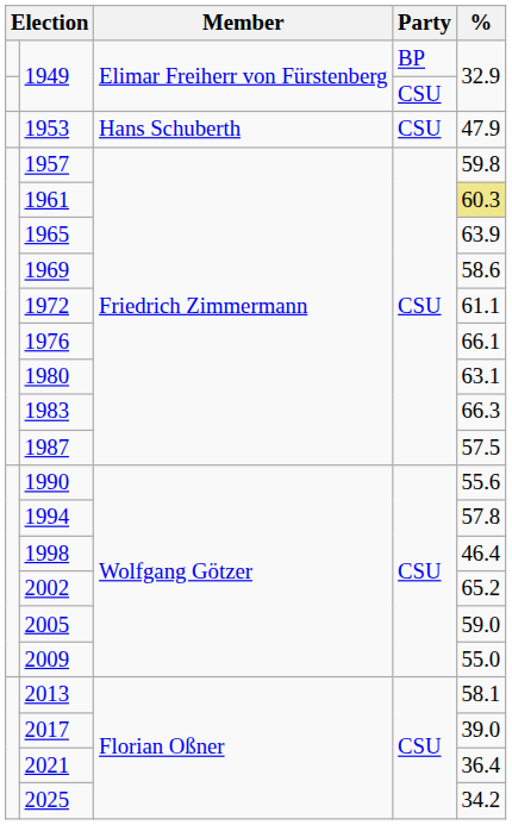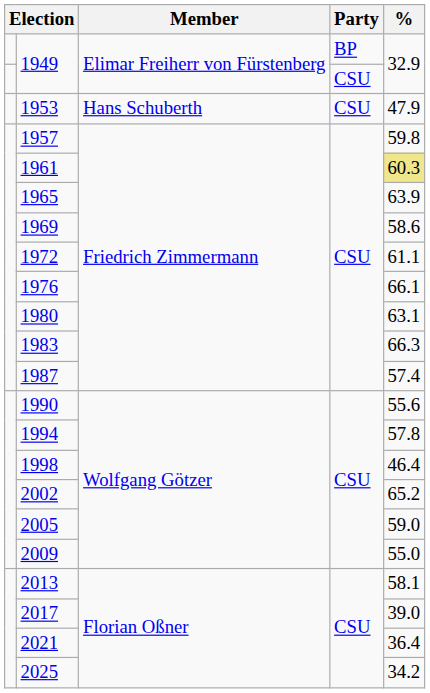 <table class=wikitable>
 <tr>
 <th colspan=2>Election</th>
 <th>Member</th>
 <th>Party</th>
 <th>%</th>
 </tr>
 <tr>
 <td bgcolor=></td>
 <td rowspan=2><a href='#'>1949</a></td>
 <td rowspan=2><a href='#'>Elimar Freiherr von Fürstenberg</a></td>
 <td><a href='#'>BP</a></td>
 <td rowspan=2 align=right>32.9</td>
 </tr>
 <tr>
 <td bgcolor=></td>
 <td><a href='#'>CSU</a></td>
 </tr>
 <tr>
 <td bgcolor=></td>
 <td><a href='#'>1953</a></td>
 <td><a href='#'>Hans Schuberth</a></td>
 <td><a href='#'>CSU</a></td>
 <td align=right>47.9</td>
 </tr>
 <tr>
 <td rowspan=9 bgcolor=></td>
 <td><a href='#'>1957</a></td>
 <td rowspan=9><a href='#'>Friedrich Zimmermann</a></td>
 <td rowspan=9><a href='#'>CSU</a></td>
 <td align=right>59.8</td>
 </tr>
 <tr>
 <td><a href='#'>1961</a></td>
 <td align=right style="background: khaki;">60.3</td>
 </tr>
 <tr>
 <td><a href='#'>1965</a></td>
 <td align=right>63.9</td>
 </tr>
 <tr>
 <td><a href='#'>1969</a></td>
 <td align=right>58.6</td>
 </tr>
 <tr>
 <td><a href='#'>1972</a></td>
 <td align=right>61.1</td>
 </tr>
 <tr>
 <td><a href='#'>1976</a></td>
 <td align=right>66.1</td>
 </tr>
 <tr>
 <td><a href='#'>1980</a></td>
 <td align=right>63.1</td>
 </tr>
 <tr>
 <td><a href='#'>1983</a></td>
 <td align=right>66.3</td>
 </tr>
 <tr>
 <td><a href='#'>1987</a></td>
-<td align=right>57.5</td>
+<td align=right>57.4</td>
 </tr>
 <tr>
 <td rowspan=6 bgcolor=></td>
 <td><a href='#'>1990</a></td>
 <td rowspan=6><a href='#'>Wolfgang Götzer</a></td>
 <td rowspan=6><a href='#'>CSU</a></td>
 <td align=right>55.6</td>
 </tr>
 <tr>
 <td><a href='#'>1994</a></td>
 <td align=right>57.8</td>
 </tr>
 <tr>
 <td><a href='#'>1998</a></td>
 <td align=right>46.4</td>
 </tr>
 <tr>
 <td><a href='#'>2002</a></td>
 <td align=right>65.2</td>
 </tr>
 <tr>
 <td><a href='#'>2005</a></td>
 <td align=right>59.0</td>
 </tr>
 <tr>
 <td><a href='#'>2009</a></td>
 <td align=right>55.0</td>
 </tr>
 <tr>
 <td rowspan=4 bgcolor=></td>
 <td><a href='#'>2013</a></td>
 <td rowspan=4><a href='#'>Florian Oßner</a></td>
 <td rowspan=4><a href='#'>CSU</a></td>
 <td align=right>58.1</td>
 </tr>
 <tr>
 <td><a href='#'>2017</a></td>
 <td align=right>39.0</td>
 </tr>
 <tr>
 <td><a href='#'>2021</a></td>
 <td align=right>36.4</td>
 </tr>
 <tr>
 <td><a href='#'>2025</a></td>
 <td align=right>34.2</td>
 </tr>
 </table>
